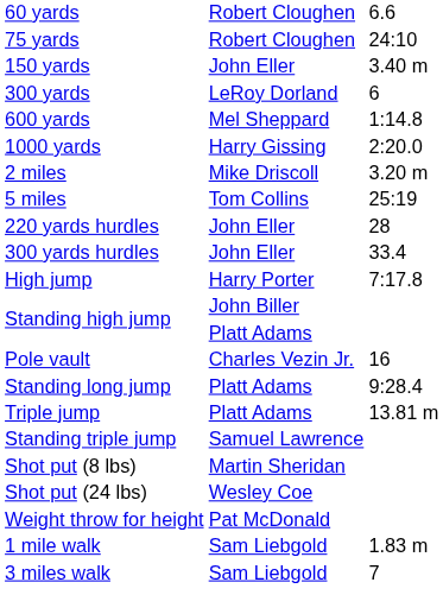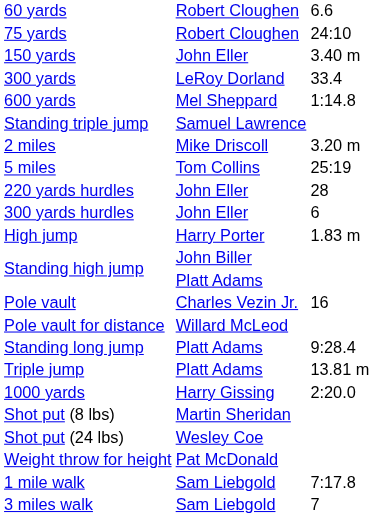 <table>
 <tr>
 <td><a href='#'>60 yards</a></td>
 <td><a href='#'>Robert Cloughen</a></td>
 <td>6.6</td>
 <td></td>
 <td></td>
 <td></td>
 <td></td>
 </tr>
 <tr>
 <td><a href='#'>75 yards</a></td>
 <td><a href='#'>Robert Cloughen</a></td>
 <td>24:10</td>
 <td></td>
 <td></td>
 <td></td>
 <td></td>
 </tr>
 <tr>
 <td><a href='#'>150 yards</a></td>
 <td><a href='#'>John Eller</a></td>
 <td>3.40 m</td>
 <td></td>
 <td></td>
 <td></td>
 <td></td>
 </tr>
 <tr>
 <td><a href='#'>300 yards</a></td>
 <td><a href='#'>LeRoy Dorland</a></td>
-<td>6</td>
+<td>33.4</td>
 <td></td>
 <td></td>
 <td></td>
 <td></td>
 </tr>
 <tr>
 <td><a href='#'>600 yards</a></td>
 <td><a href='#'>Mel Sheppard</a></td>
 <td>1:14.8</td>
 <td></td>
 <td></td>
 <td></td>
 <td></td>
 </tr>
 <tr>
-<td><a href='#'>1000 yards</a></td>
-<td><a href='#'>Harry Gissing</a></td>
-<td>2:20.0</td>
+<td><a href='#'>Standing triple jump</a></td>
+<td><a href='#'>Samuel Lawrence</a></td>
+<td></td>
 <td></td>
 <td></td>
 <td></td>
 <td></td>
 </tr>
 <tr>
 <td><a href='#'>2 miles</a></td>
 <td><a href='#'>Mike Driscoll</a></td>
 <td>3.20 m</td>
 <td></td>
 <td></td>
 <td></td>
 <td></td>
 </tr>
 <tr>
 <td><a href='#'>5 miles</a></td>
 <td><a href='#'>Tom Collins</a></td>
 <td>25:19</td>
 <td></td>
 <td></td>
 <td></td>
 <td></td>
 </tr>
 <tr>
 <td><a href='#'>220 yards hurdles</a></td>
 <td><a href='#'>John Eller</a></td>
 <td>28</td>
 <td></td>
 <td></td>
 <td></td>
 <td></td>
 </tr>
 <tr>
 <td><a href='#'>300 yards hurdles</a></td>
 <td><a href='#'>John Eller</a></td>
-<td>33.4</td>
+<td>6</td>
 <td></td>
 <td></td>
 <td></td>
 <td></td>
 </tr>
 <tr>
 <td><a href='#'>High jump</a></td>
 <td><a href='#'>Harry Porter</a></td>
-<td>7:17.8</td>
+<td>1.83 m</td>
 <td></td>
 <td></td>
 <td></td>
 <td></td>
 </tr>
 <tr>
 <td rowspan=2><a href='#'>Standing high jump</a></td>
 <td><a href='#'>John Biller</a></td>
 <td rowspan=2></td>
 <td rowspan=2></td>
 <td rowspan=2></td>
 <td rowspan=2></td>
 <td rowspan=2></td>
 </tr>
 <tr>
 <td><a href='#'>Platt Adams</a></td>
 </tr>
 <tr>
 <td><a href='#'>Pole vault</a></td>
 <td><a href='#'>Charles Vezin Jr.</a></td>
 <td>16</td>
 <td></td>
 <td></td>
 <td></td>
 <td></td>
 </tr>
 <tr>
+<td><a href='#'>Pole vault for distance</a></td>
+<td><a href='#'>Willard McLeod</a></td>
+<td></td>
+<td></td>
+<td></td>
+<td></td>
+<td></td>
+</tr>
+<tr>
 <td><a href='#'>Standing long jump</a></td>
 <td><a href='#'>Platt Adams</a></td>
 <td>9:28.4</td>
 <td></td>
 <td></td>
 <td></td>
 <td></td>
 </tr>
 <tr>
 <td><a href='#'>Triple jump</a></td>
 <td><a href='#'>Platt Adams</a></td>
 <td>13.81 m</td>
 <td></td>
 <td></td>
 <td></td>
 <td></td>
 </tr>
 <tr>
-<td><a href='#'>Standing triple jump</a></td>
-<td><a href='#'>Samuel Lawrence</a></td>
-<td></td>
+<td><a href='#'>1000 yards</a></td>
+<td><a href='#'>Harry Gissing</a></td>
+<td>2:20.0</td>
 <td></td>
 <td></td>
 <td></td>
 <td></td>
 </tr>
 <tr>
 <td><a href='#'>Shot put</a> (8 lbs)</td>
 <td><a href='#'>Martin Sheridan</a></td>
 <td></td>
 <td></td>
 <td></td>
 <td></td>
 <td></td>
 </tr>
 <tr>
 <td><a href='#'>Shot put</a> (24 lbs)</td>
 <td><a href='#'>Wesley Coe</a></td>
 <td></td>
 <td></td>
 <td></td>
 <td></td>
 <td></td>
 </tr>
 <tr>
 <td><a href='#'>Weight throw for height</a></td>
 <td><a href='#'>Pat McDonald</a></td>
 <td></td>
 <td></td>
 <td></td>
 <td></td>
 <td></td>
 </tr>
 <tr>
 <td><a href='#'>1 mile walk</a></td>
 <td><a href='#'>Sam Liebgold</a></td>
-<td>1.83 m</td>
+<td>7:17.8</td>
 <td></td>
 <td></td>
 <td></td>
 <td></td>
 </tr>
 <tr>
 <td><a href='#'>3 miles walk</a></td>
 <td><a href='#'>Sam Liebgold</a></td>
 <td>7</td>
 <td></td>
 <td></td>
 <td></td>
 <td></td>
 </tr>
 </table>
